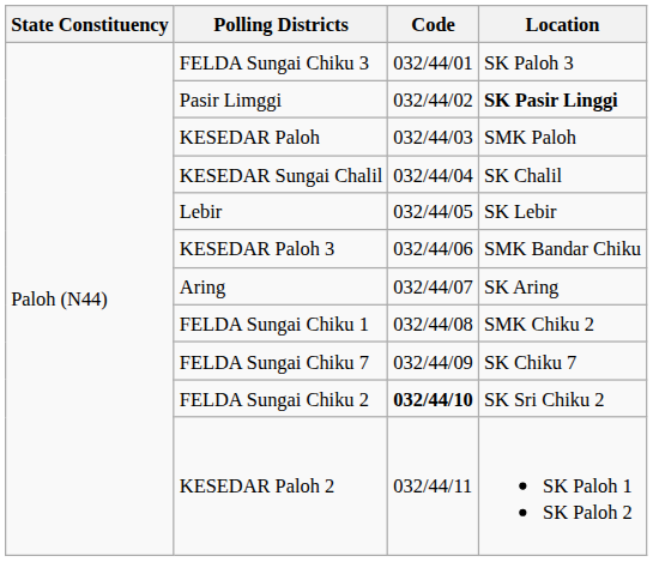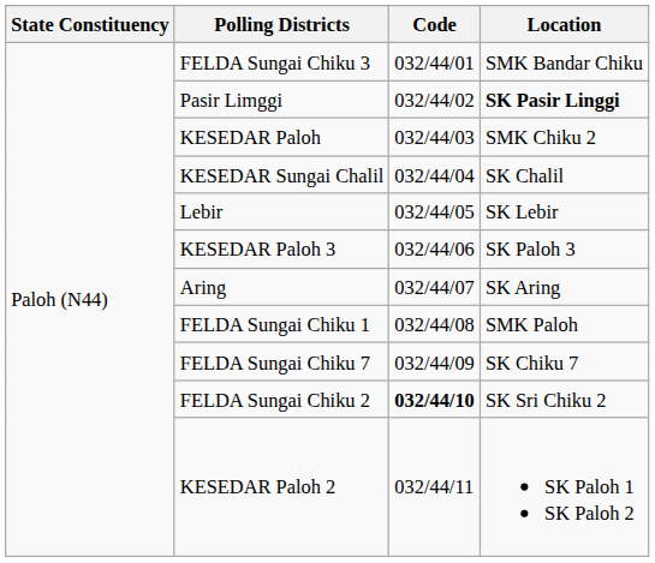 <table class="wikitable sortable mw-collapsible">
 <tr>
 <th><small>State Constituency</small></th>
 <th><small>Polling Districts</small></th>
 <th><small>Code</small></th>
 <th><small>Location</small></th>
 </tr>
 <tr>
 <td rowspan="11"><small>Paloh (N44)</small></td>
 <td><small>FELDA Sungai Chiku 3</small></td>
 <td><small>032/44/01</small></td>
-<td><small>SK Paloh 3</small></td>
+<td><small>SMK Bandar Chiku</small></td>
 </tr>
 <tr>
 <td><small>Pasir Limggi</small></td>
 <td><small>032/44/02</small></td>
 <td><strong><small>SK Pasir Linggi</small></strong></td>
 </tr>
 <tr>
 <td><small>KESEDAR Paloh</small></td>
 <td><small>032/44/03</small></td>
-<td><small>SMK Paloh</small></td>
+<td><small>SMK Chiku 2</small></td>
 </tr>
 <tr>
 <td><small>KESEDAR Sungai Chalil</small></td>
 <td><small>032/44/04</small></td>
 <td><small>SK Chalil</small></td>
 </tr>
 <tr>
 <td><small>Lebir</small></td>
 <td><small>032/44/05</small></td>
 <td><small>SK Lebir</small></td>
 </tr>
 <tr>
 <td><small>KESEDAR Paloh 3</small></td>
 <td><small>032/44/06</small></td>
-<td><small>SMK Bandar Chiku</small></td>
+<td><small>SK Paloh 3</small></td>
 </tr>
 <tr>
 <td><small>Aring</small></td>
 <td><small>032/44/07</small></td>
 <td><small>SK Aring</small></td>
 </tr>
 <tr>
 <td><small>FELDA Sungai Chiku 1</small></td>
 <td><small>032/44/08</small></td>
-<td><small>SMK Chiku 2</small></td>
+<td><small>SMK Paloh</small></td>
 </tr>
 <tr>
 <td><small>FELDA Sungai Chiku 7</small></td>
 <td><small>032/44/09</small></td>
 <td><small>SK Chiku 7</small></td>
 </tr>
 <tr>
 <td><small>FELDA Sungai Chiku 2</small></td>
 <td><strong><small>032/44/10</small></strong></td>
 <td><small>SK Sri Chiku 2</small></td>
 </tr>
 <tr>
 <td><small>KESEDAR Paloh 2</small></td>
 <td><small>032/44/11</small></td>
 <td><br><ul><li><small>SK Paloh 1</small></li><li><small>SK Paloh 2</small></li></ul></td>
 </tr>
 </table>
